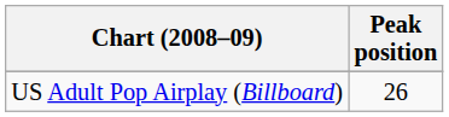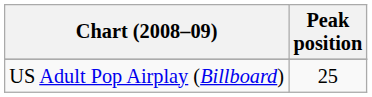 <table class="wikitable sortable plainrowheaders">
 <tr>
 <th>Chart (2008–09)</th>
 <th>Peak<br>position</th>
 </tr>
 <tr>
 </tr>
 <tr>
 </tr>
 <tr>
 </tr>
 <tr>
 </tr>
 <tr>
 </tr>
 <tr>
 </tr>
 <tr>
 </tr>
 <tr>
 <td>US <a href='#'>Adult Pop Airplay</a> (<a href='#'><em>Billboard</em></a>)</td>
-<td align="center">26</td>
+<td align="center">25</td>
 </tr>
 </table>
